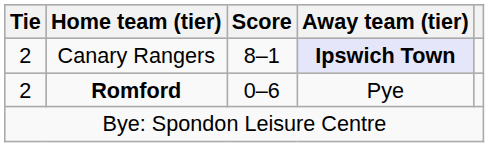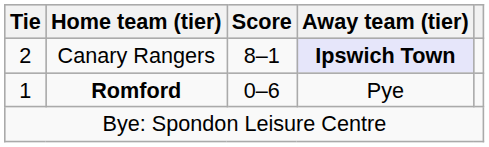 <table class="wikitable" style="text-align:center; font-size:85%">
 <tr>
 <th>Tie</th>
 <th>Home team (tier)</th>
 <th>Score</th>
 <th>Away team (tier)</th>
 <th></th>
 </tr>
 <tr>
 <td align="center">2</td>
 <td>Canary Rangers</td>
 <td align="center">8–1</td>
 <td style="background: lavender;"><strong>Ipswich Town</strong></td>
 <td></td>
 </tr>
 <tr>
-<td align="center">2</td>
+<td align="center">1</td>
 <td><strong>Romford</strong></td>
 <td align="center">0–6</td>
 <td>Pye</td>
 <td></td>
 </tr>
 <tr>
 <td colspan="5" align="center">Bye: Spondon Leisure Centre</td>
 </tr>
 </table>
